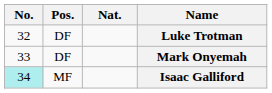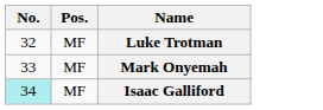 <table class="wikitable plainrowheaders" style="text-align:center">
 <tr>
 <th width=40>No.</th>
 <th width=40>Pos.</th>
-<th width=60>Nat.</th>
 <th width=150 scope=col>Name</th>
 </tr>
 <tr>
 <td>32</td>
-<td>DF</td>
-<td align=left></td>
+<td>MF</td>
 <th scope=row>Luke Trotman</th>
 </tr>
 <tr>
 <td>33</td>
-<td>DF</td>
-<td align=left></td>
+<td>MF</td>
 <th scope=row>Mark Onyemah</th>
 </tr>
 <tr>
 <td style="background: paleturquoise;">34</td>
 <td>MF</td>
-<td align=left></td>
 <th scope=row>Isaac Galliford</th>
 </tr>
 </table>
